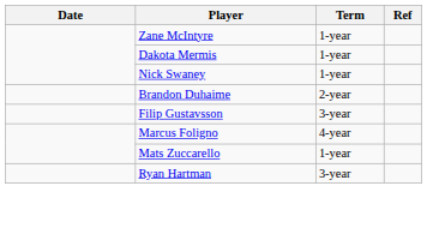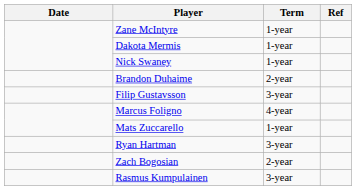 <table class="wikitable">
 <tr>
 <th style="width: 10em;">Date</th>
 <th style="width: 14em;">Player</th>
 <th style="width: 5em;">Term</th>
 <th style="width: 2.5em;">Ref</th>
 </tr>
 <tr>
 <td rowspan=3></td>
 <td><a href='#'>Zane McIntyre</a></td>
 <td>1-year</td>
 <td></td>
 </tr>
 <tr>
 <td><a href='#'>Dakota Mermis</a></td>
 <td>1-year</td>
 <td></td>
 </tr>
 <tr>
 <td><a href='#'>Nick Swaney</a></td>
 <td>1-year</td>
 <td></td>
 </tr>
 <tr>
 <td></td>
 <td><a href='#'>Brandon Duhaime</a></td>
 <td>2-year</td>
 <td></td>
 </tr>
 <tr>
 <td></td>
 <td><a href='#'>Filip Gustavsson</a></td>
 <td>3-year</td>
 <td></td>
 </tr>
 <tr>
 <td rowspan=2></td>
 <td><a href='#'>Marcus Foligno</a></td>
 <td>4-year</td>
 <td></td>
 </tr>
 <tr>
 <td><a href='#'>Mats Zuccarello</a></td>
 <td>1-year</td>
 <td></td>
 </tr>
 <tr>
 <td></td>
 <td><a href='#'>Ryan Hartman</a></td>
 <td>3-year</td>
 <td></td>
 </tr>
+<tr>
+<td></td>
+<td><a href='#'>Zach Bogosian</a></td>
+<td>2-year</td>
+<td></td>
+</tr>
+<tr>
+<td></td>
+<td><a href='#'>Rasmus Kumpulainen</a></td>
+<td>3-year</td>
+<td></td>
+</tr>
 </table>
